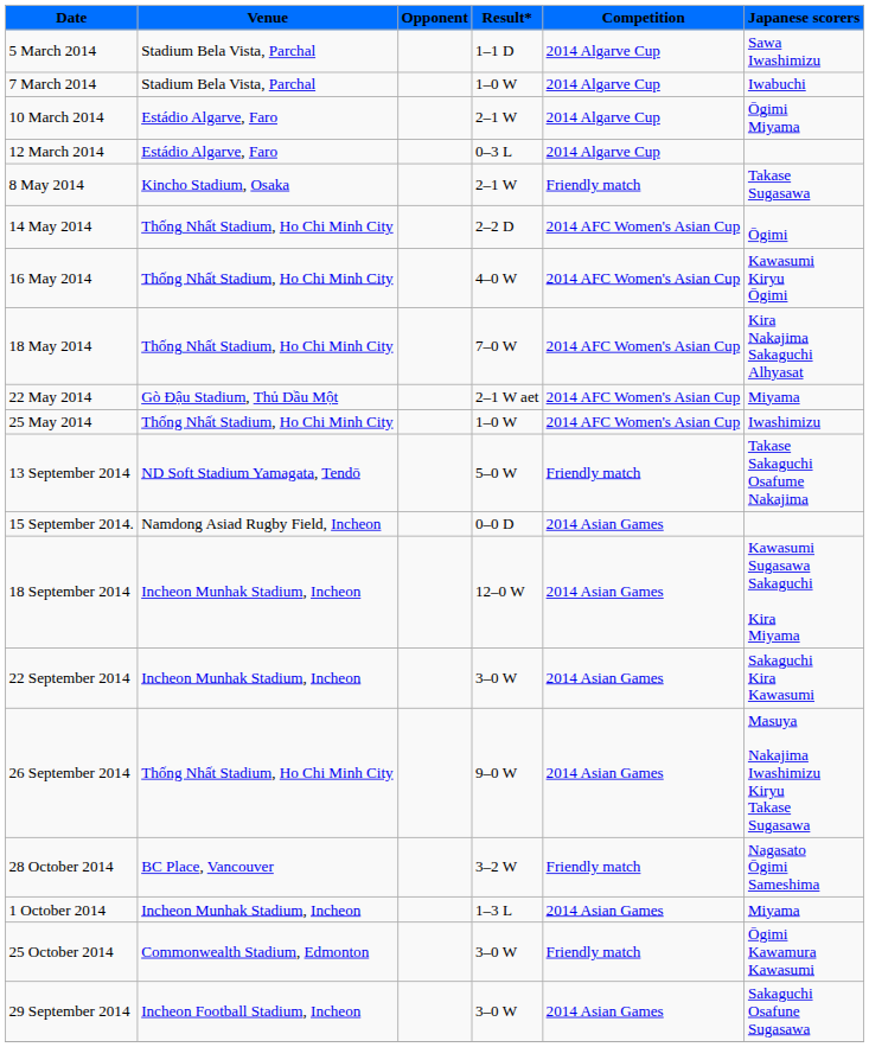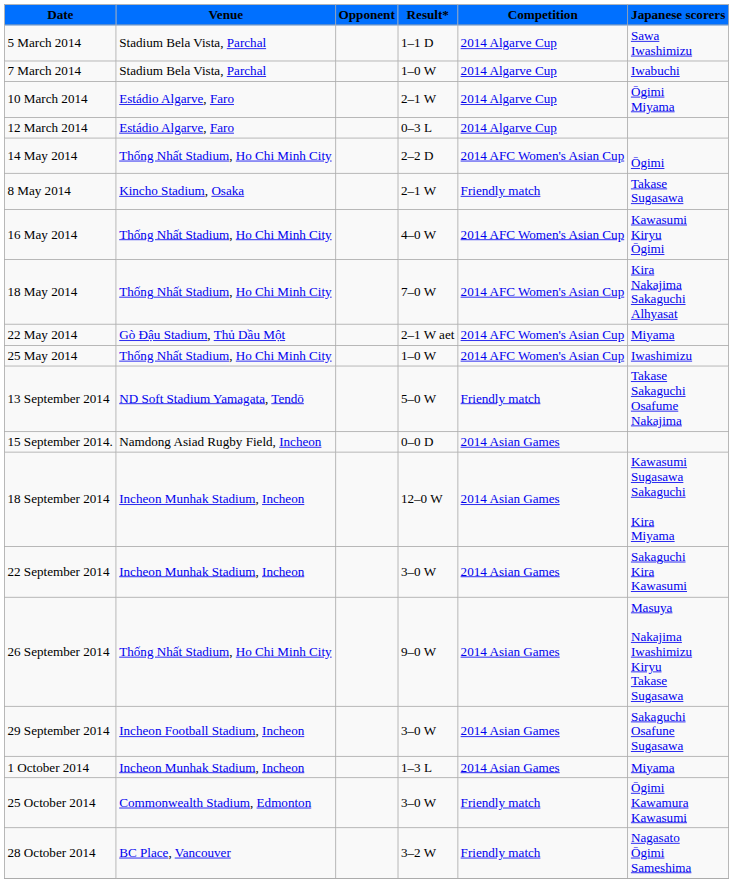 <table class="wikitable" style="width: 100%;">
 <tr>
 <th style="background:#0070FF;"><span>Date</span></th>
 <th style="background:#0070FF;"><span>Venue</span></th>
 <th style="background:#0070FF;"><span>Opponent</span></th>
 <th style="background:#0070FF;"><span>Result*</span></th>
 <th style="background:#0070FF;"><span>Competition</span></th>
 <th style="background:#0070FF;"><span>Japanese scorers</span></th>
 </tr>
 <tr>
 <td>5 March 2014</td>
 <td>Stadium Bela Vista, <a href='#'>Parchal</a><br></td>
 <td></td>
 <td>1–1 D</td>
 <td><a href='#'>2014 Algarve Cup</a></td>
 <td><a href='#'>Sawa</a> <br><a href='#'>Iwashimizu</a> </td>
 </tr>
 <tr>
 <td>7 March 2014</td>
 <td>Stadium Bela Vista, <a href='#'>Parchal</a><br></td>
 <td></td>
 <td>1–0 W</td>
 <td><a href='#'>2014 Algarve Cup</a></td>
 <td><a href='#'>Iwabuchi</a> </td>
 </tr>
 <tr>
 <td>10 March 2014</td>
 <td><a href='#'>Estádio Algarve</a>, <a href='#'>Faro</a><br></td>
 <td></td>
 <td>2–1 W</td>
 <td><a href='#'>2014 Algarve Cup</a></td>
 <td><a href='#'>Ōgimi</a> <br><a href='#'>Miyama</a> </td>
 </tr>
 <tr>
 <td>12 March 2014</td>
 <td><a href='#'>Estádio Algarve</a>, <a href='#'>Faro</a><br></td>
 <td></td>
 <td>0–3 L</td>
 <td><a href='#'>2014 Algarve Cup</a></td>
 <td></td>
 </tr>
 <tr>
+<td>14 May 2014</td>
+<td><a href='#'>Thống Nhất Stadium</a>, <a href='#'>Ho Chi Minh City</a><br></td>
+<td></td>
+<td>2–2 D</td>
+<td><a href='#'>2014 AFC Women's Asian Cup</a></td>
+<td><br><a href='#'>Ōgimi</a> </td>
+</tr>
+<tr>
 <td>8 May 2014</td>
 <td><a href='#'>Kincho Stadium</a>, <a href='#'>Osaka</a><br></td>
 <td></td>
 <td>2–1 W</td>
 <td><a href='#'>Friendly match</a></td>
 <td><a href='#'>Takase</a> <br><a href='#'>Sugasawa</a> </td>
-</tr>
-<tr>
-<td>14 May 2014</td>
-<td><a href='#'>Thống Nhất Stadium</a>, <a href='#'>Ho Chi Minh City</a><br></td>
-<td></td>
-<td>2–2 D</td>
-<td><a href='#'>2014 AFC Women's Asian Cup</a></td>
-<td><br><a href='#'>Ōgimi</a> </td>
 </tr>
 <tr>
 <td>16 May 2014</td>
 <td><a href='#'>Thống Nhất Stadium</a>, <a href='#'>Ho Chi Minh City</a><br></td>
 <td></td>
 <td>4–0 W</td>
 <td><a href='#'>2014 AFC Women's Asian Cup</a></td>
 <td><a href='#'>Kawasumi</a> <br><a href='#'>Kiryu</a> <br><a href='#'>Ōgimi</a> </td>
 </tr>
 <tr>
 <td>18 May 2014</td>
 <td><a href='#'>Thống Nhất Stadium</a>, <a href='#'>Ho Chi Minh City</a><br></td>
 <td></td>
 <td>7–0 W</td>
 <td><a href='#'>2014 AFC Women's Asian Cup</a></td>
 <td><a href='#'>Kira</a> <br><a href='#'>Nakajima</a> <br><a href='#'>Sakaguchi</a> <br><a href='#'>Alhyasat</a> </td>
 </tr>
 <tr>
 <td>22 May 2014</td>
 <td><a href='#'>Gò Đậu Stadium</a>, <a href='#'>Thủ Dầu Một</a><br></td>
 <td></td>
 <td>2–1 W aet</td>
 <td><a href='#'>2014 AFC Women's Asian Cup</a></td>
 <td><a href='#'>Miyama</a> </td>
 </tr>
 <tr>
 <td>25 May 2014</td>
 <td><a href='#'>Thống Nhất Stadium</a>, <a href='#'>Ho Chi Minh City</a><br></td>
 <td></td>
 <td>1–0 W</td>
 <td><a href='#'>2014 AFC Women's Asian Cup</a></td>
 <td><a href='#'>Iwashimizu</a> </td>
 </tr>
 <tr>
 <td>13 September 2014</td>
 <td><a href='#'>ND Soft Stadium Yamagata</a>, <a href='#'>Tendō</a><br></td>
 <td></td>
 <td>5–0 W</td>
 <td><a href='#'>Friendly match</a></td>
 <td><a href='#'>Takase</a> <br><a href='#'>Sakaguchi</a> <br><a href='#'>Osafume</a> <br><a href='#'>Nakajima</a> </td>
 </tr>
 <tr>
 <td>15 September 2014.</td>
 <td>Namdong Asiad Rugby Field, <a href='#'>Incheon</a><br></td>
 <td></td>
 <td>0–0 D</td>
 <td><a href='#'>2014 Asian Games</a></td>
 <td></td>
 </tr>
 <tr>
 <td>18 September 2014</td>
 <td><a href='#'>Incheon Munhak Stadium</a>, <a href='#'>Incheon</a><br></td>
 <td></td>
 <td>12–0 W</td>
 <td><a href='#'>2014 Asian Games</a></td>
 <td><a href='#'>Kawasumi</a> <br><a href='#'>Sugasawa</a> <br><a href='#'>Sakaguchi</a> <br> <br><a href='#'>Kira</a> <br><a href='#'>Miyama</a> </td>
 </tr>
 <tr>
 <td>22 September 2014</td>
 <td><a href='#'>Incheon Munhak Stadium</a>, <a href='#'>Incheon</a><br></td>
 <td></td>
 <td>3–0 W</td>
 <td><a href='#'>2014 Asian Games</a></td>
 <td><a href='#'>Sakaguchi</a> <br><a href='#'>Kira</a> <br><a href='#'>Kawasumi</a> </td>
 </tr>
 <tr>
 <td>26 September 2014</td>
 <td><a href='#'>Thống Nhất Stadium</a>, <a href='#'>Ho Chi Minh City</a><br></td>
 <td></td>
 <td>9–0 W</td>
 <td><a href='#'>2014 Asian Games</a></td>
 <td><a href='#'>Masuya</a> <br><br><a href='#'>Nakajima</a> <br><a href='#'>Iwashimizu</a> <br><a href='#'>Kiryu</a> <br><a href='#'>Takase</a> <br><a href='#'>Sugasawa</a> </td>
 </tr>
 <tr>
-<td>28 October 2014</td>
-<td><a href='#'>BC Place</a>, <a href='#'>Vancouver</a><br></td>
+<td>29 September 2014</td>
+<td><a href='#'>Incheon Football Stadium</a>, <a href='#'>Incheon</a><br></td>
 <td></td>
-<td>3–2 W</td>
-<td><a href='#'>Friendly match</a></td>
-<td><a href='#'>Nagasato</a> <br><a href='#'>Ōgimi</a> <br><a href='#'>Sameshima</a> </td>
+<td>3–0 W</td>
+<td><a href='#'>2014 Asian Games</a></td>
+<td><a href='#'>Sakaguchi</a> <br><a href='#'>Osafune</a> <br><a href='#'>Sugasawa</a> </td>
 </tr>
 <tr>
 <td>1 October 2014</td>
 <td><a href='#'>Incheon Munhak Stadium</a>, <a href='#'>Incheon</a><br></td>
 <td></td>
 <td>1–3 L</td>
 <td><a href='#'>2014 Asian Games</a></td>
 <td><a href='#'>Miyama</a> </td>
 </tr>
 <tr>
 <td>25 October 2014</td>
 <td><a href='#'>Commonwealth Stadium</a>, <a href='#'>Edmonton</a><br></td>
 <td></td>
 <td>3–0 W</td>
 <td><a href='#'>Friendly match</a></td>
 <td><a href='#'>Ōgimi</a> <br><a href='#'>Kawamura</a> <br><a href='#'>Kawasumi</a> </td>
 </tr>
 <tr>
-<td>29 September 2014</td>
-<td><a href='#'>Incheon Football Stadium</a>, <a href='#'>Incheon</a><br></td>
+<td>28 October 2014</td>
+<td><a href='#'>BC Place</a>, <a href='#'>Vancouver</a><br></td>
 <td></td>
-<td>3–0 W</td>
-<td><a href='#'>2014 Asian Games</a></td>
-<td><a href='#'>Sakaguchi</a> <br><a href='#'>Osafune</a> <br><a href='#'>Sugasawa</a> </td>
+<td>3–2 W</td>
+<td><a href='#'>Friendly match</a></td>
+<td><a href='#'>Nagasato</a> <br><a href='#'>Ōgimi</a> <br><a href='#'>Sameshima</a> </td>
 </tr>
 <tr>
 </tr>
 </table>
